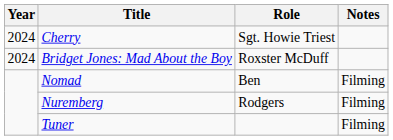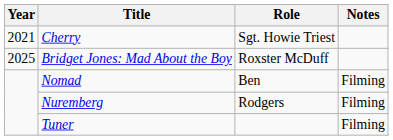 <table class="wikitable sortable">
 <tr>
 <th>Year</th>
 <th>Title</th>
 <th>Role</th>
 <th class="unsortable">Notes</th>
 </tr>
 <tr>
-<td>2024</td>
+<td>2021</td>
 <td><em><a href='#'>Cherry</a></em></td>
 <td>Sgt. Howie Triest</td>
 <td></td>
 </tr>
 <tr>
-<td>2024</td>
+<td>2025</td>
 <td><em><a href='#'>Bridget Jones: Mad About the Boy</a></em></td>
 <td>Roxster McDuff</td>
 <td></td>
 </tr>
 <tr>
 <td rowspan="3"></td>
 <td><em><a href='#'>Nomad</a></em></td>
 <td>Ben</td>
 <td>Filming</td>
 </tr>
 <tr>
 <td><em><a href='#'>Nuremberg</a></em></td>
 <td>Rodgers</td>
 <td>Filming</td>
 </tr>
 <tr>
 <td><em><a href='#'>Tuner</a></em></td>
 <td></td>
 <td>Filming</td>
 </tr>
 </table>
